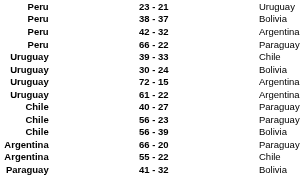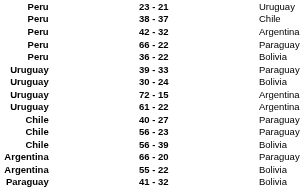 <table width=75% cellspacing=1>
 <tr>
 <th width=25%></th>
 <th width=25%></th>
 <th width=25%></th>
 </tr>
 <tr style=font-size:90%>
 <td align=right><strong>Peru</strong></td>
 <td align=center><strong>23 - 21</strong></td>
 <td>Uruguay</td>
 </tr>
 <tr style=font-size:90%>
 <td align=right><strong>Peru</strong></td>
 <td align=center><strong>38 - 37</strong></td>
-<td>Bolivia</td>
+<td>Chile</td>
 </tr>
 <tr style=font-size:90%>
 <td align=right><strong>Peru</strong></td>
 <td align=center><strong>42 - 32</strong></td>
 <td>Argentina</td>
 </tr>
 <tr style=font-size:90%>
 <td align=right><strong>Peru</strong></td>
 <td align=center><strong>66 - 22</strong></td>
 <td>Paraguay</td>
 </tr>
 <tr style=font-size:90%>
+<td align=right><strong>Peru</strong></td>
+<td align=center><strong>36 - 22</strong></td>
+<td>Bolivia</td>
+</tr>
+<tr style=font-size:90%>
 <td align=right><strong>Uruguay</strong></td>
 <td align=center><strong>39 - 33</strong></td>
-<td>Chile</td>
+<td>Paraguay</td>
 </tr>
 <tr style=font-size:90%>
 <td align=right><strong>Uruguay</strong></td>
 <td align=center><strong>30 - 24</strong></td>
 <td>Bolivia</td>
 </tr>
 <tr style=font-size:90%>
 <td align=right><strong>Uruguay</strong></td>
 <td align=center><strong>72 - 15</strong></td>
 <td>Argentina</td>
 </tr>
 <tr style=font-size:90%>
 <td align=right><strong>Uruguay</strong></td>
 <td align=center><strong>61 - 22</strong></td>
 <td>Argentina</td>
 </tr>
 <tr style=font-size:90%>
 <td align=right><strong>Chile</strong></td>
 <td align=center><strong>40 - 27</strong></td>
 <td>Paraguay</td>
 </tr>
 <tr style=font-size:90%>
 <td align=right><strong>Chile</strong></td>
 <td align=center><strong>56 - 23</strong></td>
 <td>Paraguay</td>
 </tr>
 <tr style=font-size:90%>
 <td align=right><strong>Chile</strong></td>
 <td align=center><strong>56 - 39</strong></td>
 <td>Bolivia</td>
 </tr>
 <tr style=font-size:90%>
 <td align=right><strong>Argentina</strong></td>
 <td align=center><strong>66 - 20</strong></td>
 <td>Paraguay</td>
 </tr>
 <tr style=font-size:90%>
 <td align=right><strong>Argentina</strong></td>
 <td align=center><strong>55 - 22</strong></td>
-<td>Chile</td>
+<td>Bolivia</td>
 </tr>
 <tr style=font-size:90%>
 <td align=right><strong>Paraguay</strong></td>
 <td align=center><strong>41 - 32</strong></td>
 <td>Bolivia</td>
 </tr>
 </table>
